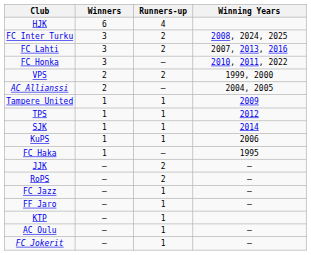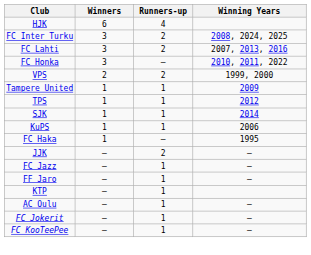 <table class="wikitable sortable" style="text-align:center;">
 <tr>
 <th width=110>Club</th>
 <th width=90>Winners</th>
 <th width=90>Runners-up</th>
 <th width=180>Winning Years</th>
 </tr>
 <tr>
 <td><a href='#'>HJK</a></td>
 <td>6</td>
 <td>4</td>
 <td></td>
 </tr>
 <tr>
 <td><a href='#'>FC Inter Turku</a></td>
 <td>3</td>
 <td>2</td>
 <td><a href='#'>2008</a>, 2024, 2025</td>
 </tr>
 <tr>
 <td><a href='#'>FC Lahti</a></td>
 <td>3</td>
 <td>2</td>
 <td>2007, <a href='#'>2013</a>, <a href='#'>2016</a></td>
 </tr>
 <tr>
 <td><a href='#'>FC Honka</a></td>
 <td>3</td>
 <td>–</td>
 <td><a href='#'>2010</a>, <a href='#'>2011</a>, 2022</td>
 </tr>
 <tr>
 <td><a href='#'>VPS</a></td>
 <td>2</td>
 <td>2</td>
 <td>1999, 2000</td>
 </tr>
 <tr>
-<td><em><a href='#'>AC Allianssi</a></em></td>
-<td>2</td>
-<td>–</td>
-<td>2004, 2005</td>
-</tr>
-<tr>
 <td><a href='#'>Tampere United</a></td>
 <td>1</td>
 <td>1</td>
 <td><a href='#'>2009</a></td>
 </tr>
 <tr>
 <td><a href='#'>TPS</a></td>
 <td>1</td>
 <td>1</td>
 <td><a href='#'>2012</a></td>
 </tr>
 <tr>
 <td><a href='#'>SJK</a></td>
 <td>1</td>
 <td>1</td>
 <td><a href='#'>2014</a></td>
 </tr>
 <tr>
 <td><a href='#'>KuPS</a></td>
 <td>1</td>
 <td>1</td>
 <td>2006</td>
 </tr>
 <tr>
 <td><a href='#'>FC Haka</a></td>
 <td>1</td>
 <td>–</td>
 <td>1995</td>
 </tr>
 <tr>
 <td><a href='#'>JJK</a></td>
 <td>–</td>
 <td>2</td>
 <td>–</td>
 </tr>
 <tr>
-<td><a href='#'>RoPS</a></td>
-<td>–</td>
-<td>2</td>
-<td>–</td>
-</tr>
-<tr>
 <td><a href='#'>FC Jazz</a></td>
 <td>–</td>
 <td>1</td>
 <td>–</td>
 </tr>
 <tr>
 <td><a href='#'>FF Jaro</a></td>
 <td>–</td>
 <td>1</td>
 <td>–</td>
 </tr>
 <tr>
 <td><a href='#'>KTP</a></td>
 <td>–</td>
 <td>1</td>
 </tr>
 <tr>
 <td><a href='#'>AC Oulu</a></td>
 <td>–</td>
 <td>1</td>
 <td>–</td>
 </tr>
 <tr>
 <td><em><a href='#'>FC Jokerit</a></em></td>
 <td>–</td>
 <td>1</td>
 <td>–</td>
 </tr>
+<tr>
+<td><em><a href='#'>FC KooTeePee</a></em></td>
+<td>–</td>
+<td>1</td>
+<td>–</td>
+</tr>
 </table>
